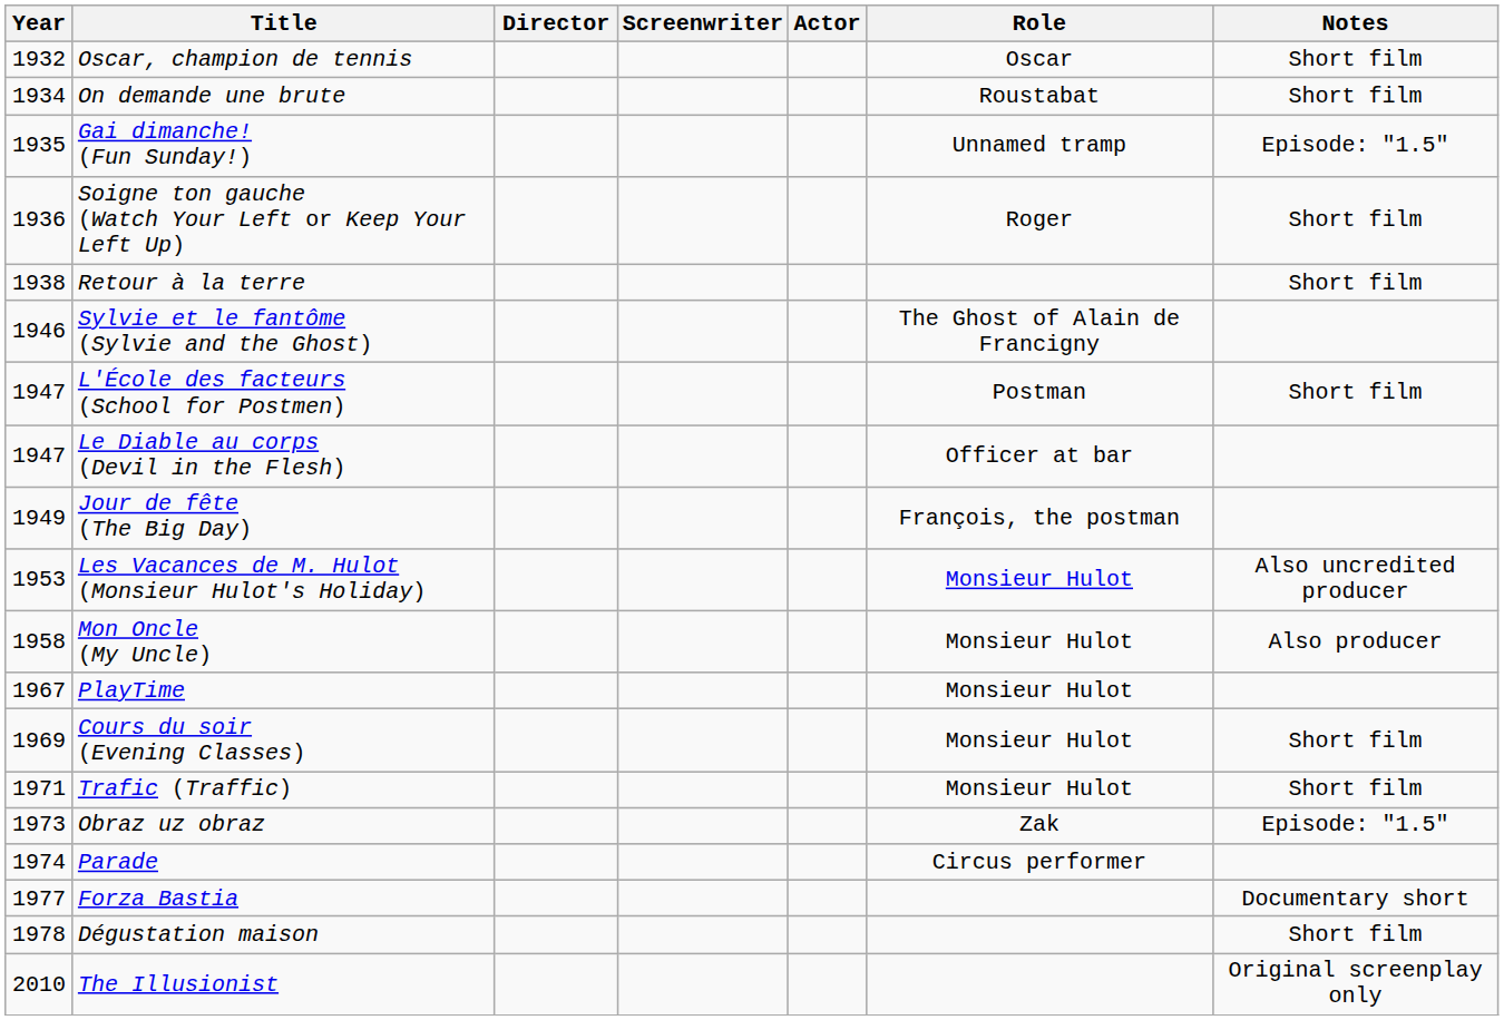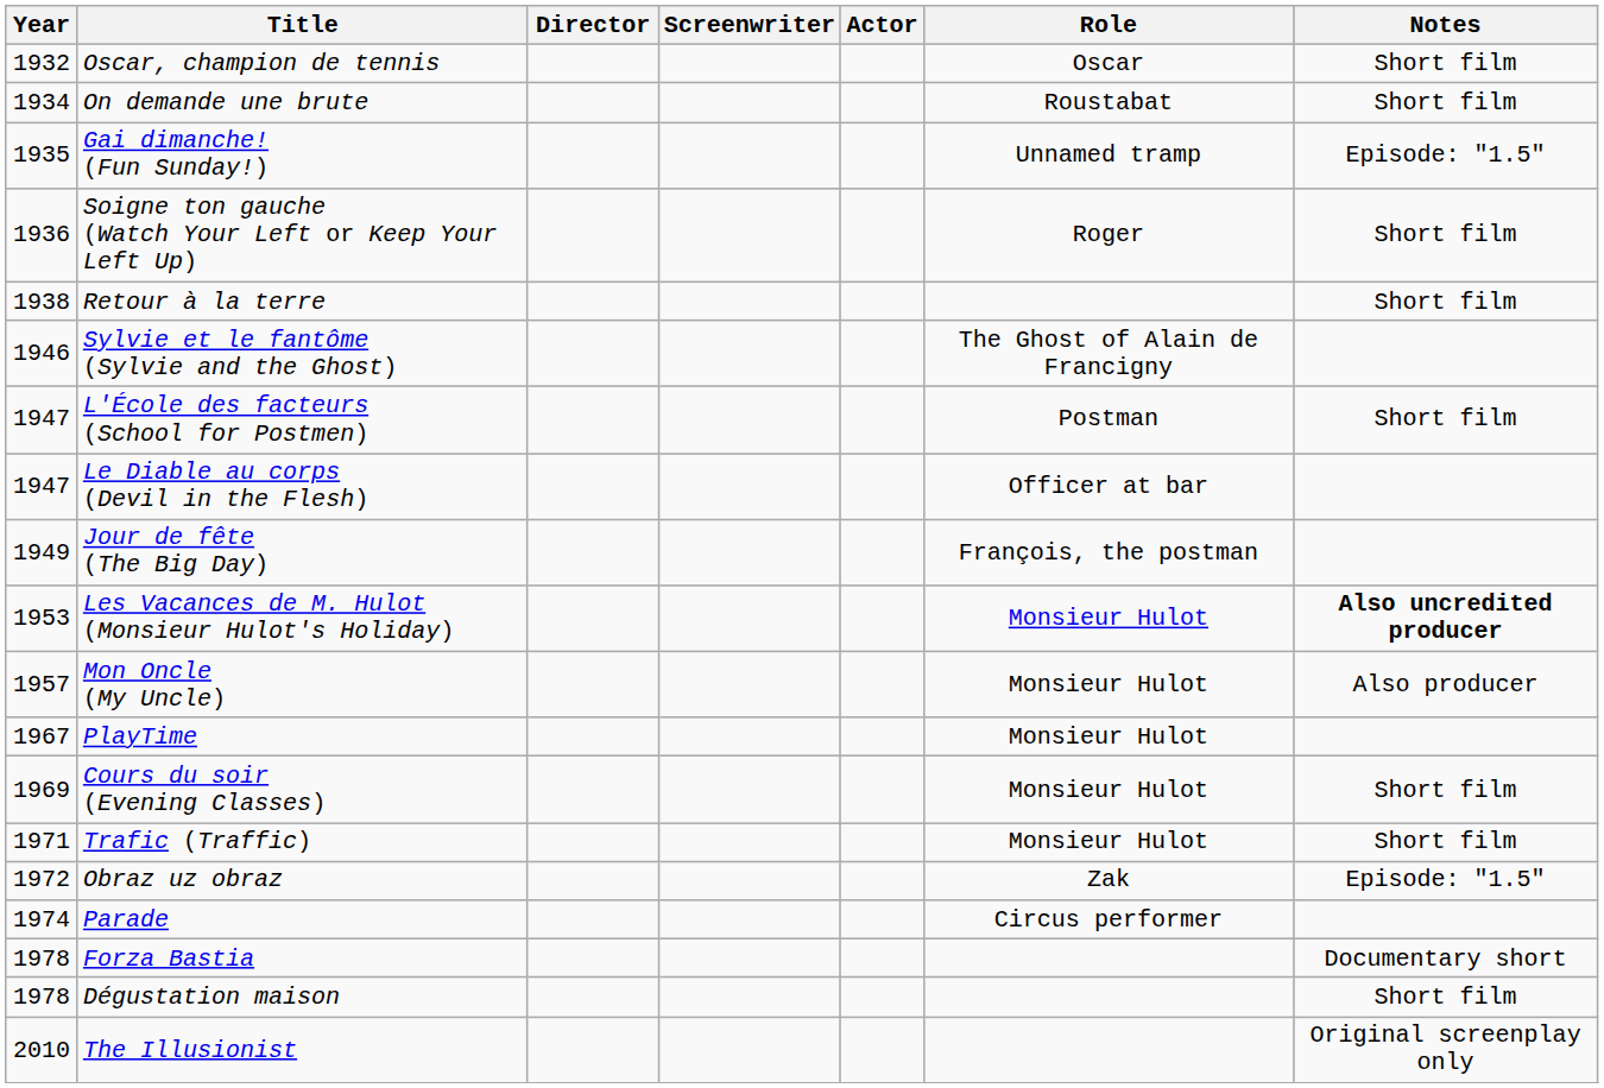 <table class="wikitable sortable" style="text-align:center">
 <tr>
 <th width="33">Year</th>
 <th>Title</th>
 <th width=65>Director</th>
 <th width=65>Screenwriter</th>
 <th>Actor</th>
 <th>Role</th>
 <th>Notes</th>
 </tr>
 <tr>
 <td>1932</td>
 <td style="text-align:left"><em>Oscar, champion de tennis</em></td>
 <td></td>
 <td></td>
 <td></td>
 <td>Oscar</td>
 <td>Short film</td>
 </tr>
 <tr>
 <td>1934</td>
 <td style="text-align:left"><em>On demande une brute</em></td>
 <td></td>
 <td></td>
 <td></td>
 <td>Roustabat</td>
 <td>Short film</td>
 </tr>
 <tr>
 <td>1935</td>
 <td style="text-align:left"><em><a href='#'>Gai dimanche!</a></em><br>(<em>Fun Sunday!</em>)</td>
 <td></td>
 <td></td>
 <td></td>
 <td>Unnamed tramp</td>
 <td>Episode: "1.5"</td>
 </tr>
 <tr>
 <td>1936</td>
 <td style="text-align:left"><em>Soigne ton gauche</em><br>(<em>Watch Your Left</em> or <em>Keep Your Left Up</em>)</td>
 <td></td>
 <td></td>
 <td></td>
 <td>Roger</td>
 <td>Short film</td>
 </tr>
 <tr>
 <td>1938</td>
 <td style="text-align:left"><em>Retour à la terre</em></td>
 <td></td>
 <td></td>
 <td></td>
 <td></td>
 <td>Short film</td>
 </tr>
 <tr>
 <td>1946</td>
 <td style="text-align:left"><em><a href='#'>Sylvie et le fantôme</a></em><br>(<em>Sylvie and the Ghost</em>)</td>
 <td></td>
 <td></td>
 <td></td>
 <td>The Ghost of Alain de Francigny</td>
 <td></td>
 </tr>
 <tr>
 <td>1947</td>
 <td style="text-align:left"><em><a href='#'>L'École des facteurs</a></em><br>(<em>School for Postmen</em>)</td>
 <td></td>
 <td></td>
 <td></td>
 <td>Postman</td>
 <td>Short film</td>
 </tr>
 <tr>
 <td>1947</td>
 <td style="text-align:left"><em><a href='#'>Le Diable au corps</a></em><br>(<em>Devil in the Flesh</em>)</td>
 <td></td>
 <td></td>
 <td></td>
 <td>Officer at bar</td>
 <td></td>
 </tr>
 <tr>
 <td>1949</td>
 <td style="text-align:left"><em><a href='#'>Jour de fête</a></em><br>(<em>The Big Day</em>)</td>
 <td></td>
 <td></td>
 <td></td>
 <td>François, the postman</td>
 <td></td>
 </tr>
 <tr>
 <td>1953</td>
 <td style="text-align:left"><em><a href='#'>Les Vacances de M. Hulot</a></em><br>(<em>Monsieur Hulot's Holiday</em>)</td>
 <td></td>
 <td></td>
 <td></td>
 <td><a href='#'>Monsieur Hulot</a></td>
-<td>Also uncredited producer</td>
+<td><strong>Also uncredited producer</strong></td>
 </tr>
 <tr>
-<td>1958</td>
+<td>1957</td>
 <td style="text-align:left"><em><a href='#'>Mon Oncle</a></em><br>(<em>My Uncle</em>)</td>
 <td></td>
 <td></td>
 <td></td>
 <td>Monsieur Hulot</td>
 <td>Also producer</td>
 </tr>
 <tr>
 <td>1967</td>
 <td style="text-align:left"><em><a href='#'>PlayTime</a></em></td>
 <td></td>
 <td></td>
 <td></td>
 <td>Monsieur Hulot</td>
 <td></td>
 </tr>
 <tr>
 <td>1969</td>
 <td style="text-align:left"><em><a href='#'>Cours du soir</a></em><br>(<em>Evening Classes</em>)</td>
 <td></td>
 <td></td>
 <td></td>
 <td>Monsieur Hulot</td>
 <td>Short film</td>
 </tr>
 <tr>
 <td>1971</td>
 <td style="text-align:left"><em><a href='#'>Trafic</a></em> (<em>Traffic</em>)</td>
 <td></td>
 <td></td>
 <td></td>
 <td>Monsieur Hulot</td>
 <td>Short film</td>
 </tr>
 <tr>
-<td>1973</td>
+<td>1972</td>
 <td style="text-align:left"><em>Obraz uz obraz</em></td>
 <td></td>
 <td></td>
 <td></td>
 <td>Zak</td>
 <td>Episode: "1.5"</td>
 </tr>
 <tr>
 <td>1974</td>
 <td style="text-align:left"><em><a href='#'>Parade</a></em></td>
 <td></td>
 <td></td>
 <td></td>
 <td>Circus performer</td>
 <td></td>
 </tr>
 <tr>
-<td>1977</td>
+<td>1978</td>
 <td style="text-align:left"><em><a href='#'>Forza Bastia</a></em></td>
 <td></td>
 <td></td>
 <td></td>
 <td></td>
 <td>Documentary short</td>
 </tr>
 <tr>
 <td>1978</td>
 <td style="text-align:left"><em>Dégustation maison</em></td>
 <td></td>
 <td></td>
 <td></td>
 <td></td>
 <td>Short film</td>
 </tr>
 <tr>
 <td>2010</td>
 <td style="text-align:left"><em><a href='#'>The Illusionist</a></em></td>
 <td></td>
 <td></td>
 <td></td>
 <td></td>
 <td>Original screenplay only</td>
 </tr>
 <tr>
 </tr>
 </table>
